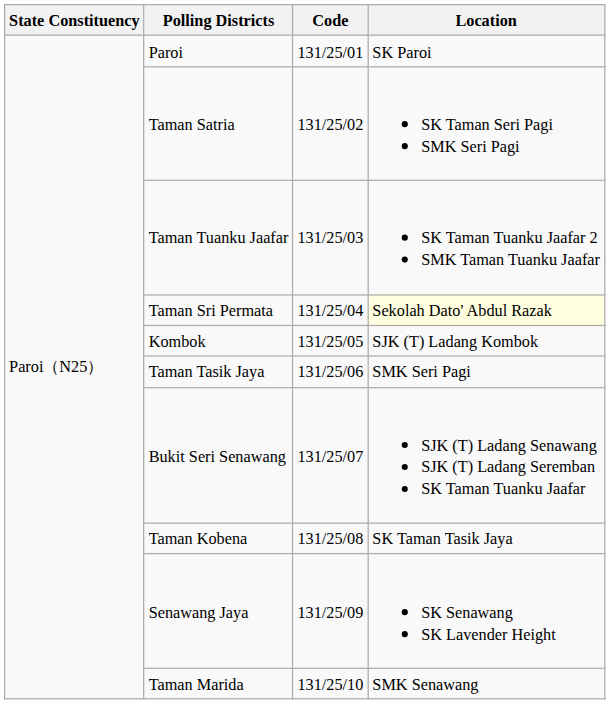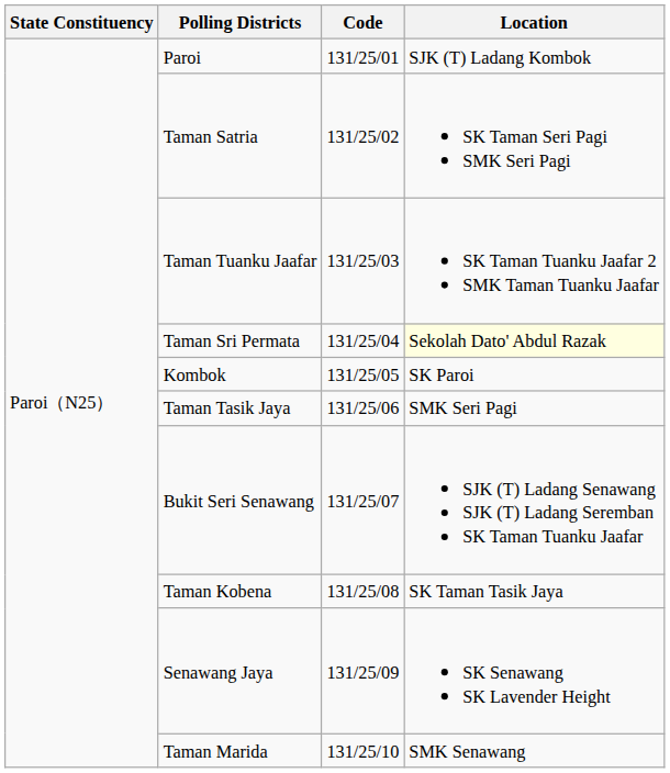 <table class="wikitable sortable mw-collapsible">
 <tr>
 <th><small>State Constituency</small></th>
 <th><small>Polling Districts</small></th>
 <th><small>Code</small></th>
 <th><small>Location</small></th>
 </tr>
 <tr>
 <td rowspan="10"><small>Paroi（N25）</small></td>
 <td><small>Paroi</small></td>
 <td><small>131/25/01</small></td>
-<td><small>SK Paroi</small></td>
+<td><small>SJK (T) Ladang Kombok</small></td>
 </tr>
 <tr>
 <td><small>Taman Satria</small></td>
 <td><small>131/25/02</small></td>
 <td><br><ul><li><small>SK Taman Seri Pagi</small></li><li><small>SMK Seri Pagi</small></li></ul></td>
 </tr>
 <tr>
 <td><small>Taman Tuanku Jaafar</small></td>
 <td><small>131/25/03</small></td>
 <td><br><ul><li><small>SK Taman Tuanku Jaafar 2</small></li><li><small>SMK Taman Tuanku Jaafar</small></li></ul></td>
 </tr>
 <tr>
 <td><small>Taman Sri Permata</small></td>
 <td><small>131/25/04</small></td>
 <td style="background: lightyellow;"><small>Sekolah Dato' Abdul Razak</small></td>
 </tr>
 <tr>
 <td><small>Kombok</small></td>
 <td><small>131/25/05</small></td>
-<td><small>SJK (T) Ladang Kombok</small></td>
+<td><small>SK Paroi</small></td>
 </tr>
 <tr>
 <td><small>Taman Tasik Jaya</small></td>
 <td><small>131/25/06</small></td>
 <td><small>SMK Seri Pagi</small></td>
 </tr>
 <tr>
 <td><small>Bukit Seri Senawang</small></td>
 <td><small>131/25/07</small></td>
 <td><br><ul><li><small>SJK (T) Ladang Senawang</small></li><li><small>SJK (T) Ladang Seremban</small></li><li><small>SK Taman Tuanku Jaafar</small></li></ul></td>
 </tr>
 <tr>
 <td><small>Taman Kobena</small></td>
 <td><small>131/25/08</small></td>
 <td><small>SK Taman Tasik Jaya</small></td>
 </tr>
 <tr>
 <td><small>Senawang Jaya</small></td>
 <td><small>131/25/09</small></td>
 <td><br><ul><li><small>SK Senawang</small></li><li><small>SK Lavender Height</small></li></ul></td>
 </tr>
 <tr>
 <td><small>Taman Marida</small></td>
 <td><small>131/25/10</small></td>
 <td><small>SMK Senawang</small></td>
 </tr>
 </table>
